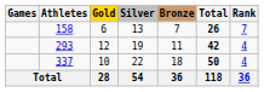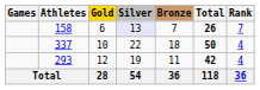 <table class="wikitable" style="text-align:center; font-size:90%;">
 <tr>
 <th>Games</th>
 <th>Athletes</th>
 <td style="background:gold; font-weight:bold;">Gold</td>
 <td style="background:silver; font-weight:bold;">Silver</td>
 <td style="background:#cc9966; font-weight:bold;">Bronze</td>
 <th style="font-weight:bold;">Total</th>
 <th style="font-weight:bold;">Rank</th>
 </tr>
 <tr>
 <td align=left></td>
 <td><a href='#'>158</a></td>
 <td>6</td>
-<td>13</td>
+<td style="background: lavender;">13</td>
 <td>7</td>
 <td><strong>26</strong></td>
 <td><a href='#'>7</a></td>
+</tr>
+<tr>
+<td align=left></td>
+<td><a href='#'>337</a></td>
+<td>10</td>
+<td>22</td>
+<td>18</td>
+<td><strong>50</strong></td>
+<td><a href='#'>4</a></td>
 </tr>
 <tr>
 <td align=left></td>
 <td><a href='#'>293</a></td>
 <td>12</td>
 <td>19</td>
 <td>11</td>
 <td><strong>42</strong></td>
 <td><a href='#'>4</a></td>
 </tr>
 <tr>
-<td align=left></td>
-<td><a href='#'>337</a></td>
-<td>10</td>
-<td>22</td>
-<td>18</td>
-<td><strong>50</strong></td>
-<td><a href='#'>4</a></td>
-</tr>
-<tr>
 <th colspan=2>Total</th>
 <th>28</th>
 <th>54</th>
 <th>36</th>
 <th>118</th>
 <th><a href='#'>36</a></th>
 </tr>
 </table>
